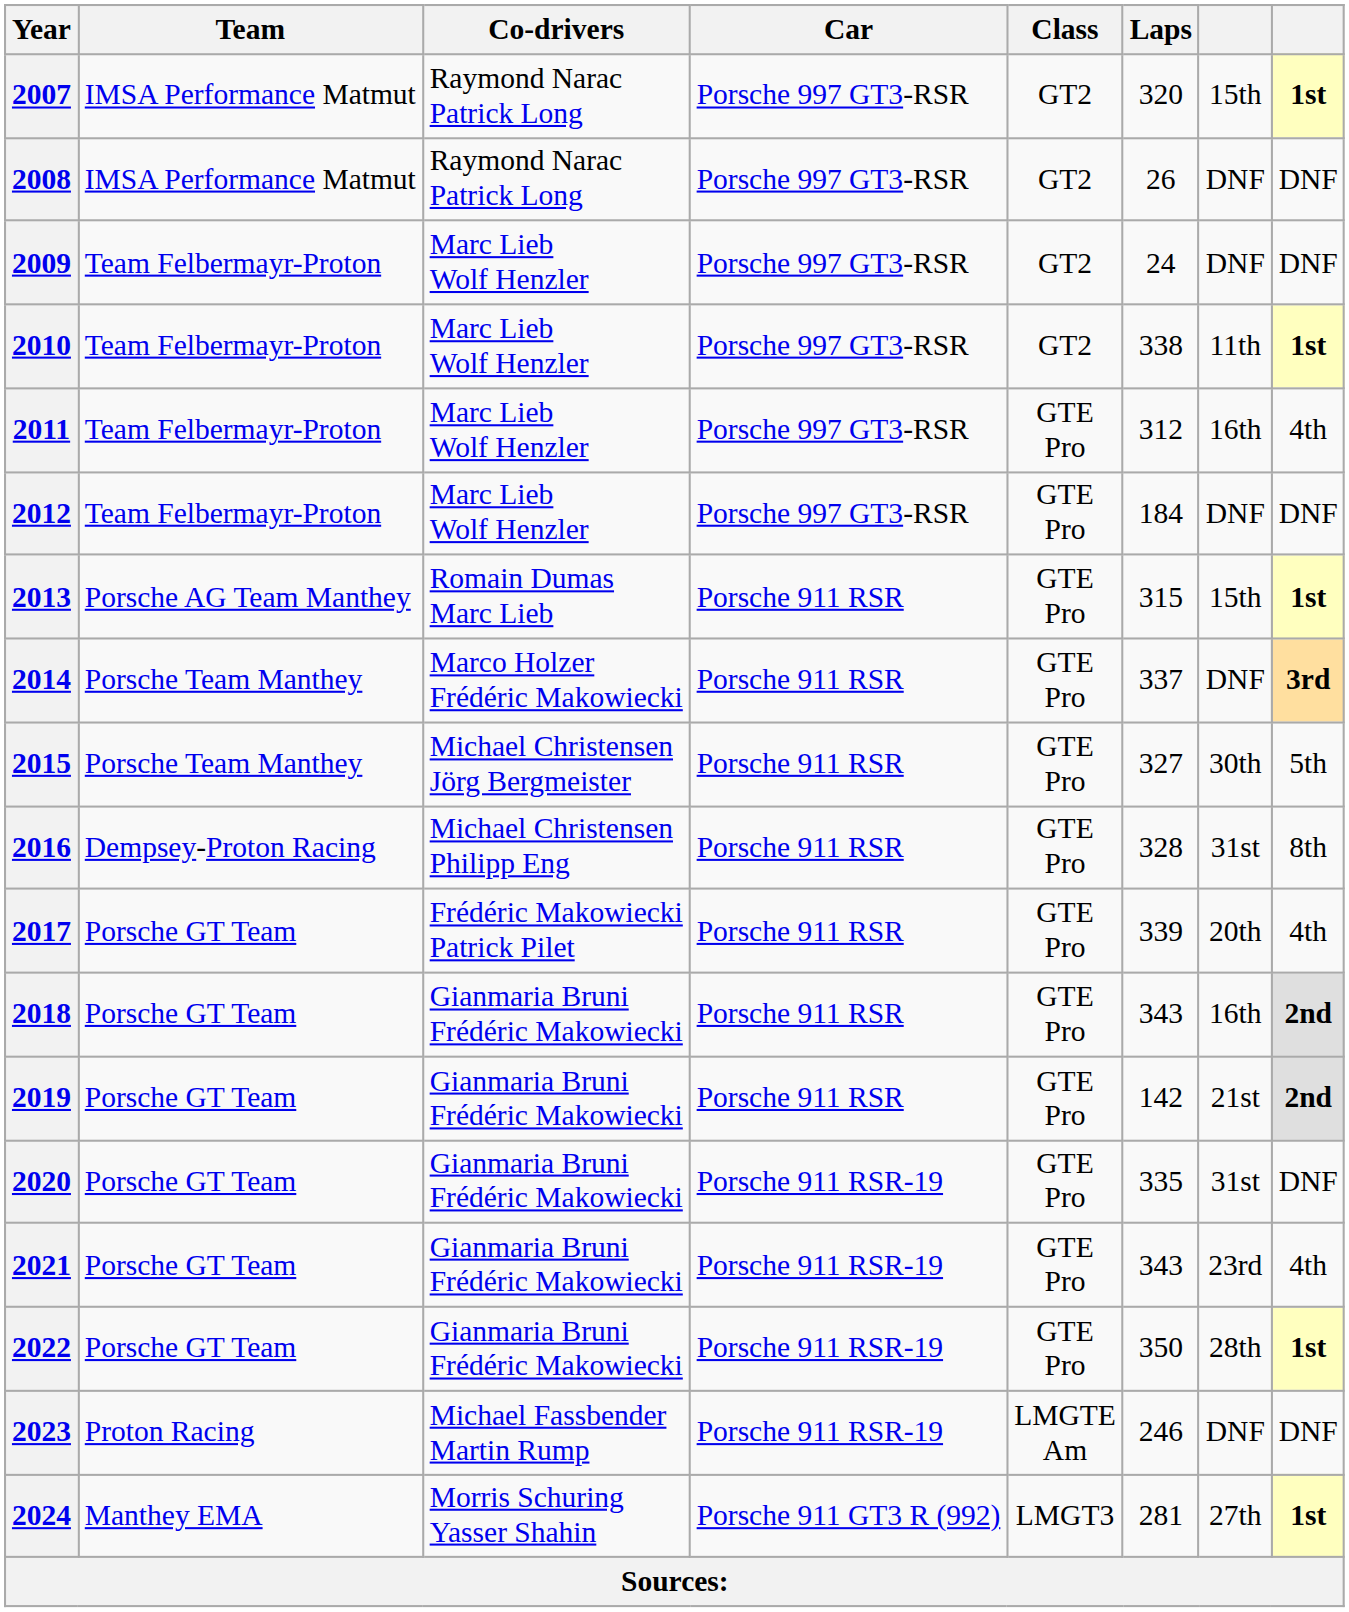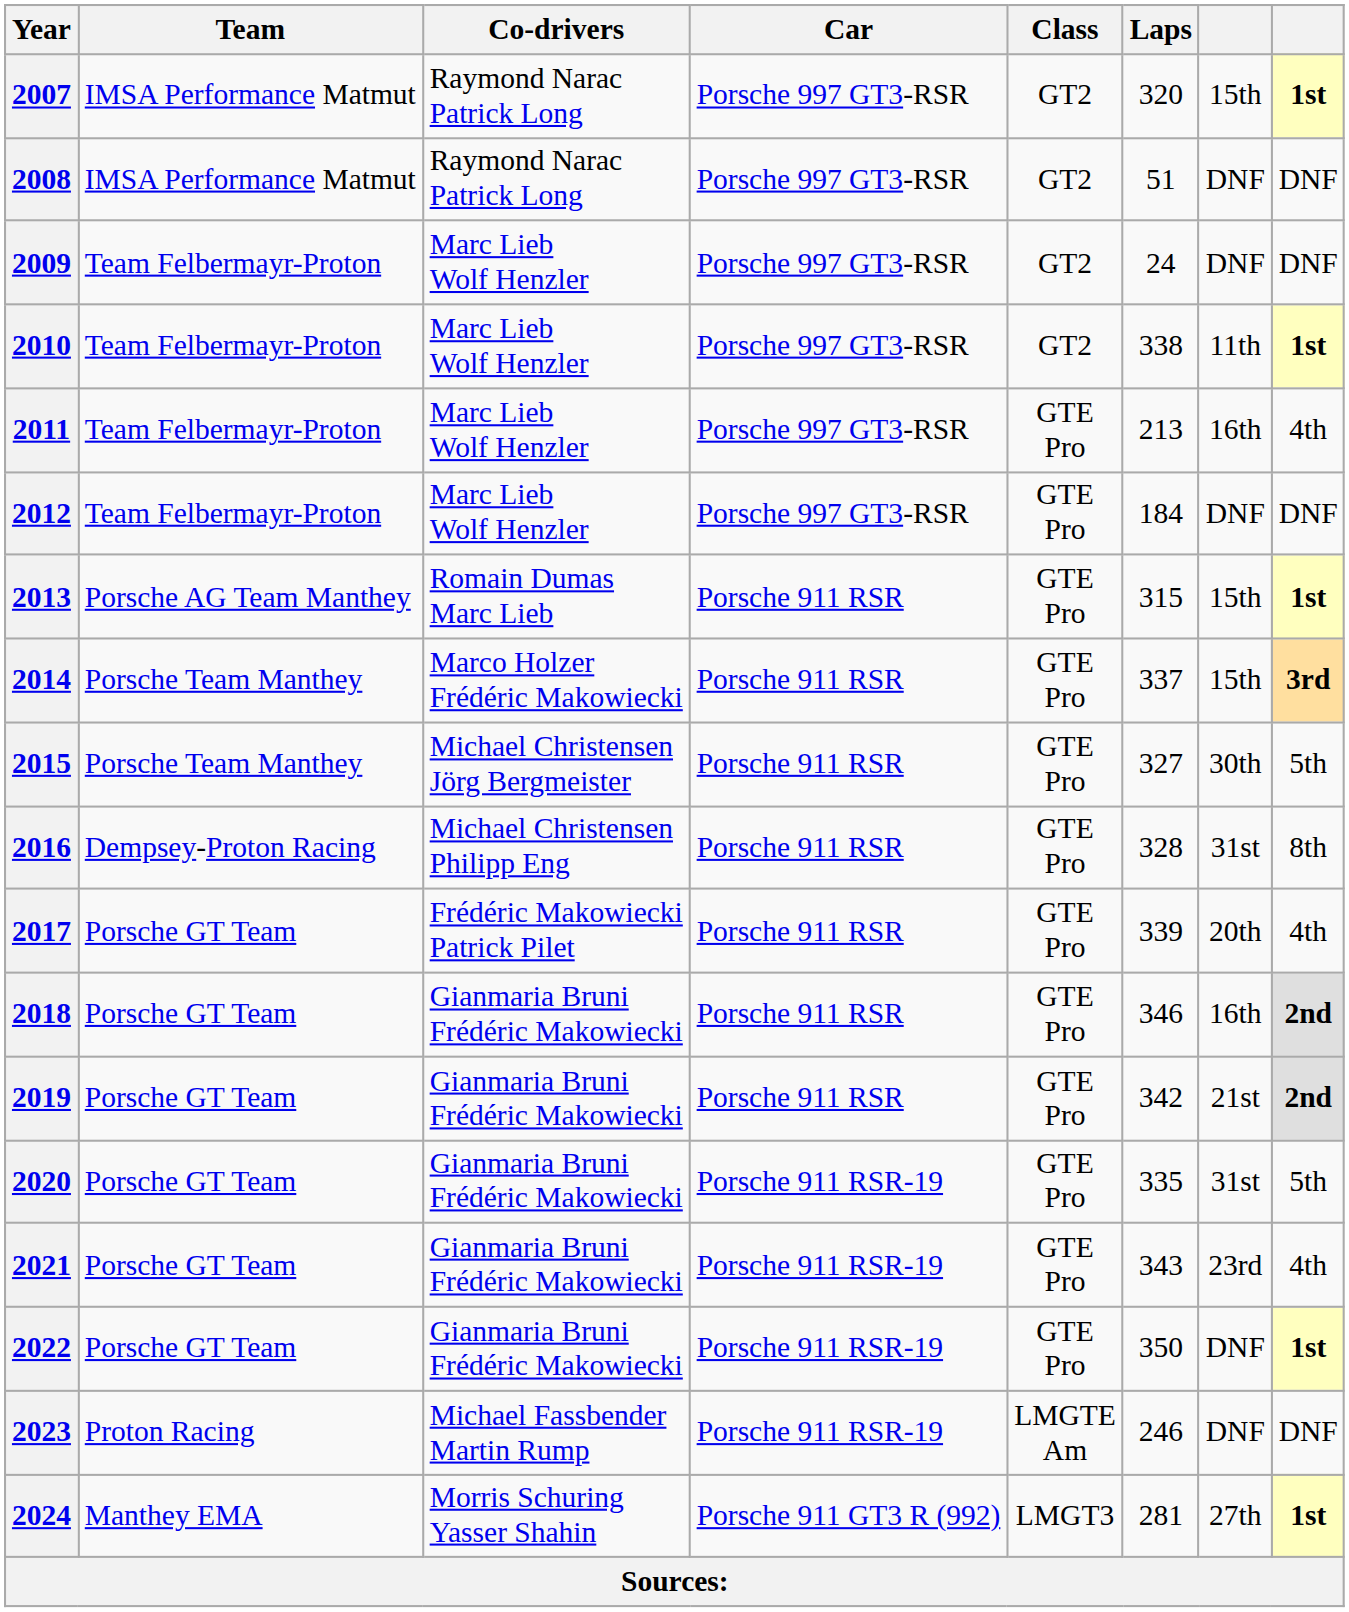 <table class="wikitable" style="text-align:center; font-size:90%">
 <tr>
 <th>Year</th>
 <th>Team</th>
 <th>Co-drivers</th>
 <th>Car</th>
 <th>Class</th>
 <th>Laps</th>
 <th></th>
 <th></th>
 </tr>
 <tr>
 <th><a href='#'>2007</a></th>
 <td align="left"> <a href='#'>IMSA Performance</a> Matmut</td>
 <td align="left"> Raymond Narac<br> <a href='#'>Patrick Long</a></td>
 <td align="left"><a href='#'>Porsche 997 GT3</a>-RSR</td>
 <td>GT2</td>
 <td>320</td>
 <td>15th</td>
 <td style="background:#FFFFBF;"><strong>1st</strong></td>
 </tr>
 <tr>
 <th><a href='#'>2008</a></th>
 <td align="left"> <a href='#'>IMSA Performance</a> Matmut</td>
 <td align="left"> Raymond Narac<br> <a href='#'>Patrick Long</a></td>
 <td align="left"><a href='#'>Porsche 997 GT3</a>-RSR</td>
 <td>GT2</td>
-<td>26</td>
+<td>51</td>
 <td>DNF</td>
 <td>DNF</td>
 </tr>
 <tr>
 <th><a href='#'>2009</a></th>
 <td align="left"> <a href='#'>Team Felbermayr-Proton</a></td>
 <td align="left"> <a href='#'>Marc Lieb</a><br> <a href='#'>Wolf Henzler</a></td>
 <td align="left"><a href='#'>Porsche 997 GT3</a>-RSR</td>
 <td>GT2</td>
 <td>24</td>
 <td>DNF</td>
 <td>DNF</td>
 </tr>
 <tr>
 <th><a href='#'>2010</a></th>
 <td align="left"> <a href='#'>Team Felbermayr-Proton</a></td>
 <td align="left"> <a href='#'>Marc Lieb</a><br> <a href='#'>Wolf Henzler</a></td>
 <td align="left"><a href='#'>Porsche 997 GT3</a>-RSR</td>
 <td>GT2</td>
 <td>338</td>
 <td>11th</td>
 <td style="background:#FFFFBF;"><strong>1st</strong></td>
 </tr>
 <tr>
 <th><a href='#'>2011</a></th>
 <td align="left"> <a href='#'>Team Felbermayr-Proton</a></td>
 <td align="left"> <a href='#'>Marc Lieb</a><br> <a href='#'>Wolf Henzler</a></td>
 <td align="left"><a href='#'>Porsche 997 GT3</a>-RSR</td>
 <td>GTE<br>Pro</td>
-<td>312</td>
+<td>213</td>
 <td>16th</td>
 <td>4th</td>
 </tr>
 <tr>
 <th><a href='#'>2012</a></th>
 <td align="left"> <a href='#'>Team Felbermayr-Proton</a></td>
 <td align="left"> <a href='#'>Marc Lieb</a><br> <a href='#'>Wolf Henzler</a></td>
 <td align="left"><a href='#'>Porsche 997 GT3</a>-RSR</td>
 <td>GTE<br>Pro</td>
 <td>184</td>
 <td>DNF</td>
 <td>DNF</td>
 </tr>
 <tr>
 <th><a href='#'>2013</a></th>
 <td align="left"> <a href='#'>Porsche AG Team Manthey</a></td>
 <td align="left"> <a href='#'>Romain Dumas</a><br> <a href='#'>Marc Lieb</a></td>
 <td align=left><a href='#'>Porsche 911 RSR</a></td>
 <td>GTE<br>Pro</td>
 <td>315</td>
 <td>15th</td>
 <td style="background:#FFFFBF;"><strong>1st</strong></td>
 </tr>
 <tr>
 <th><a href='#'>2014</a></th>
 <td align="left"> <a href='#'>Porsche Team Manthey</a></td>
 <td align="left"> <a href='#'>Marco Holzer</a><br> <a href='#'>Frédéric Makowiecki</a></td>
 <td align="left"><a href='#'>Porsche 911 RSR</a></td>
 <td>GTE<br>Pro</td>
 <td>337</td>
-<td>DNF</td>
+<td>15th</td>
 <td style="background:#FFDF9F;"><strong>3rd</strong></td>
 </tr>
 <tr>
 <th><a href='#'>2015</a></th>
 <td align="left"> <a href='#'>Porsche Team Manthey</a></td>
 <td align="left"> <a href='#'>Michael Christensen</a><br> <a href='#'>Jörg Bergmeister</a></td>
 <td align="left"><a href='#'>Porsche 911 RSR</a></td>
 <td>GTE<br>Pro</td>
 <td>327</td>
 <td>30th</td>
 <td>5th</td>
 </tr>
 <tr>
 <th><a href='#'>2016</a></th>
 <td align="left"> <a href='#'>Dempsey</a>-<a href='#'>Proton Racing</a></td>
 <td align="left"> <a href='#'>Michael Christensen</a><br> <a href='#'>Philipp Eng</a></td>
 <td align="left"><a href='#'>Porsche 911 RSR</a></td>
 <td>GTE<br>Pro</td>
 <td>328</td>
 <td>31st</td>
 <td>8th</td>
 </tr>
 <tr>
 <th><a href='#'>2017</a></th>
 <td align="left"> <a href='#'>Porsche GT Team</a></td>
 <td align="left"> <a href='#'>Frédéric Makowiecki</a><br> <a href='#'>Patrick Pilet</a></td>
 <td align="left"><a href='#'>Porsche 911 RSR</a></td>
 <td>GTE<br>Pro</td>
 <td>339</td>
 <td>20th</td>
 <td>4th</td>
 </tr>
 <tr>
 <th><a href='#'>2018</a></th>
 <td align="left"> <a href='#'>Porsche GT Team</a></td>
 <td align="left"> <a href='#'>Gianmaria Bruni</a><br> <a href='#'>Frédéric Makowiecki</a></td>
 <td align="left"><a href='#'>Porsche 911 RSR</a></td>
 <td>GTE<br>Pro</td>
-<td>343</td>
+<td>346</td>
 <td>16th</td>
 <td style="background:#DFDFDF;"><strong>2nd</strong></td>
 </tr>
 <tr>
 <th><a href='#'>2019</a></th>
 <td align="left"> <a href='#'>Porsche GT Team</a></td>
 <td align="left"> <a href='#'>Gianmaria Bruni</a><br> <a href='#'>Frédéric Makowiecki</a></td>
 <td align="left"><a href='#'>Porsche 911 RSR</a></td>
 <td>GTE<br>Pro</td>
-<td>142</td>
+<td>342</td>
 <td>21st</td>
 <td style="background:#DFDFDF;"><strong>2nd</strong></td>
 </tr>
 <tr>
 <th><a href='#'>2020</a></th>
 <td align="left"> <a href='#'>Porsche GT Team</a></td>
 <td align="left"> <a href='#'>Gianmaria Bruni</a><br> <a href='#'>Frédéric Makowiecki</a></td>
 <td align="left"><a href='#'>Porsche 911 RSR-19</a></td>
 <td>GTE<br>Pro</td>
 <td>335</td>
 <td>31st</td>
-<td>DNF</td>
+<td>5th</td>
 </tr>
 <tr>
 <th><a href='#'>2021</a></th>
 <td align="left"> <a href='#'>Porsche GT Team</a></td>
 <td align="left"> <a href='#'>Gianmaria Bruni</a><br> <a href='#'>Frédéric Makowiecki</a></td>
 <td align="left"><a href='#'>Porsche 911 RSR-19</a></td>
 <td>GTE<br>Pro</td>
 <td>343</td>
 <td>23rd</td>
 <td>4th</td>
 </tr>
 <tr>
 <th><a href='#'>2022</a></th>
 <td align="left"> <a href='#'>Porsche GT Team</a></td>
 <td align="left"> <a href='#'>Gianmaria Bruni</a><br> <a href='#'>Frédéric Makowiecki</a></td>
 <td align="left"><a href='#'>Porsche 911 RSR-19</a></td>
 <td>GTE<br>Pro</td>
 <td>350</td>
-<td>28th</td>
+<td>DNF</td>
 <td style="background:#FFFFBF;"><strong>1st</strong></td>
 </tr>
 <tr>
 <th><a href='#'>2023</a></th>
 <td align="left"> <a href='#'>Proton Racing</a></td>
 <td align="left"> <a href='#'>Michael Fassbender</a><br> <a href='#'>Martin Rump</a></td>
 <td align="left"><a href='#'>Porsche 911 RSR-19</a></td>
 <td>LMGTE<br>Am</td>
 <td>246</td>
 <td>DNF</td>
 <td>DNF</td>
 </tr>
 <tr>
 <th><a href='#'>2024</a></th>
 <td align="left"> <a href='#'>Manthey EMA</a></td>
 <td align="left"> <a href='#'>Morris Schuring</a><br> <a href='#'>Yasser Shahin</a></td>
 <td align="left"><a href='#'>Porsche 911 GT3 R (992)</a></td>
 <td>LMGT3</td>
 <td>281</td>
 <td>27th</td>
 <td style="background:#FFFFBF;"><strong>1st</strong></td>
 </tr>
 <tr>
 <th colspan="8">Sources:</th>
 </tr>
 </table>
